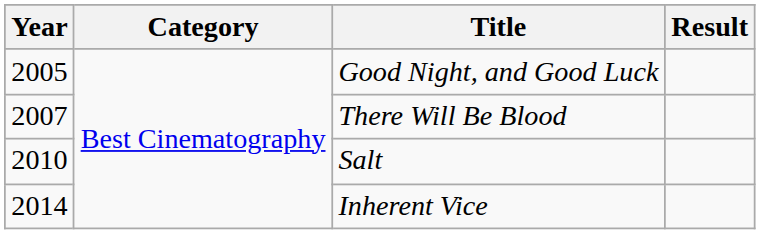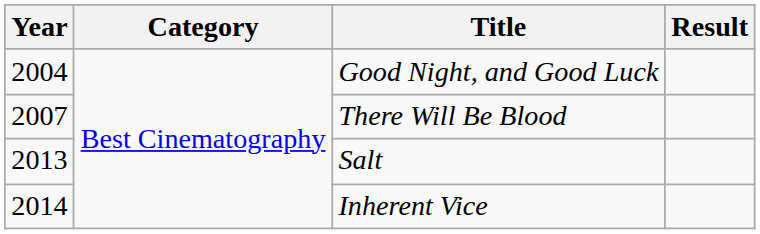 <table class="wikitable">
 <tr>
 <th>Year</th>
 <th>Category</th>
 <th>Title</th>
 <th>Result</th>
 </tr>
 <tr>
-<td>2005</td>
+<td>2004</td>
 <td rowspan=4><a href='#'>Best Cinematography</a></td>
 <td><em>Good Night, and Good Luck</em></td>
 <td></td>
 </tr>
 <tr>
 <td>2007</td>
 <td><em>There Will Be Blood</em></td>
 <td></td>
 </tr>
 <tr>
-<td>2010</td>
+<td>2013</td>
 <td><em>Salt</em></td>
 <td></td>
 </tr>
 <tr>
 <td>2014</td>
 <td><em>Inherent Vice</em></td>
 <td></td>
 </tr>
 </table>
